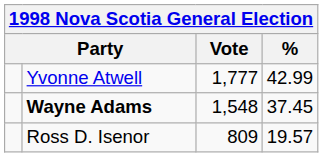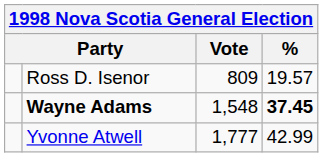 <table class="wikitable">
 <tr>
 <th colspan="4"><a href='#'>1998 Nova Scotia General Election</a></th>
 </tr>
 <tr>
 <th colspan="2" width="130px" bgcolor="#DDDDFF">Party</th>
 <th width="50px" bgcolor="#DDDDFF">Vote</th>
 <th width="30px" bgcolor="#DDDDFF">%</th>
 </tr>
 <tr>
 <td> </td>
-<td><a href='#'>Yvonne Atwell</a></td>
-<td align="right">1,777</td>
-<td align="right">42.99</td>
+<td>Ross D. Isenor</td>
+<td align="right">809</td>
+<td align="right">19.57</td>
 </tr>
 <tr>
 <td> </td>
 <td><strong>Wayne Adams</strong></td>
 <td align="right">1,548</td>
-<td align="right">37.45</td>
+<td align="right"><strong>37.45</strong></td>
 </tr>
 <tr>
 <td> </td>
-<td>Ross D. Isenor</td>
-<td align="right">809</td>
-<td align="right">19.57</td>
+<td><a href='#'>Yvonne Atwell</a></td>
+<td align="right">1,777</td>
+<td align="right">42.99</td>
 </tr>
 </table>
